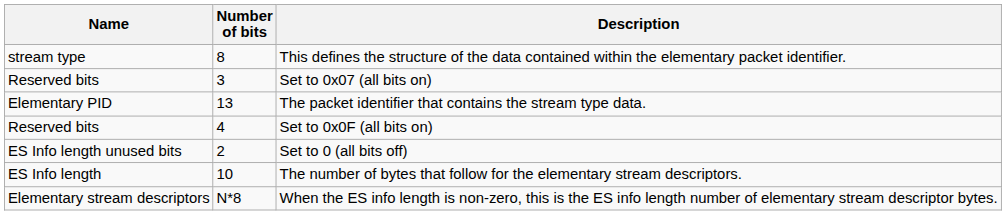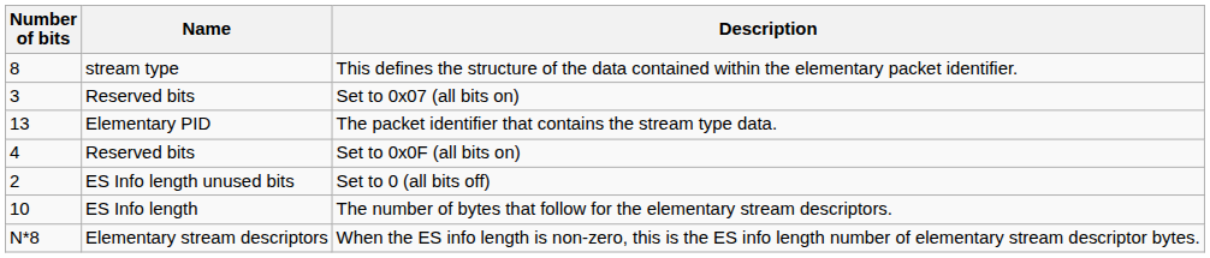 <table class="wikitable">
 <tr>
+<th>Number<br>of bits</th>
 <th>Name</th>
-<th>Number<br>of bits</th>
 <th>Description</th>
 </tr>
 <tr>
+<td>8</td>
 <td>stream type</td>
-<td>8</td>
 <td>This defines the structure of the data contained within the elementary packet identifier.</td>
 </tr>
 <tr>
+<td>3</td>
 <td>Reserved bits</td>
-<td>3</td>
 <td>Set to 0x07 (all bits on)</td>
 </tr>
 <tr>
+<td>13</td>
 <td>Elementary PID</td>
-<td>13</td>
 <td>The packet identifier that contains the stream type data.</td>
 </tr>
 <tr>
+<td>4</td>
 <td>Reserved bits</td>
-<td>4</td>
 <td>Set to 0x0F (all bits on)</td>
 </tr>
 <tr>
+<td>2</td>
 <td>ES Info length unused bits</td>
-<td>2</td>
 <td>Set to 0 (all bits off)</td>
 </tr>
 <tr>
+<td>10</td>
 <td>ES Info length</td>
-<td>10</td>
 <td>The number of bytes that follow for the elementary stream descriptors.</td>
 </tr>
 <tr>
+<td>N*8</td>
 <td>Elementary stream descriptors</td>
-<td>N*8</td>
 <td>When the ES info length is non-zero, this is the ES info length number of elementary stream descriptor bytes.</td>
 </tr>
 </table>
